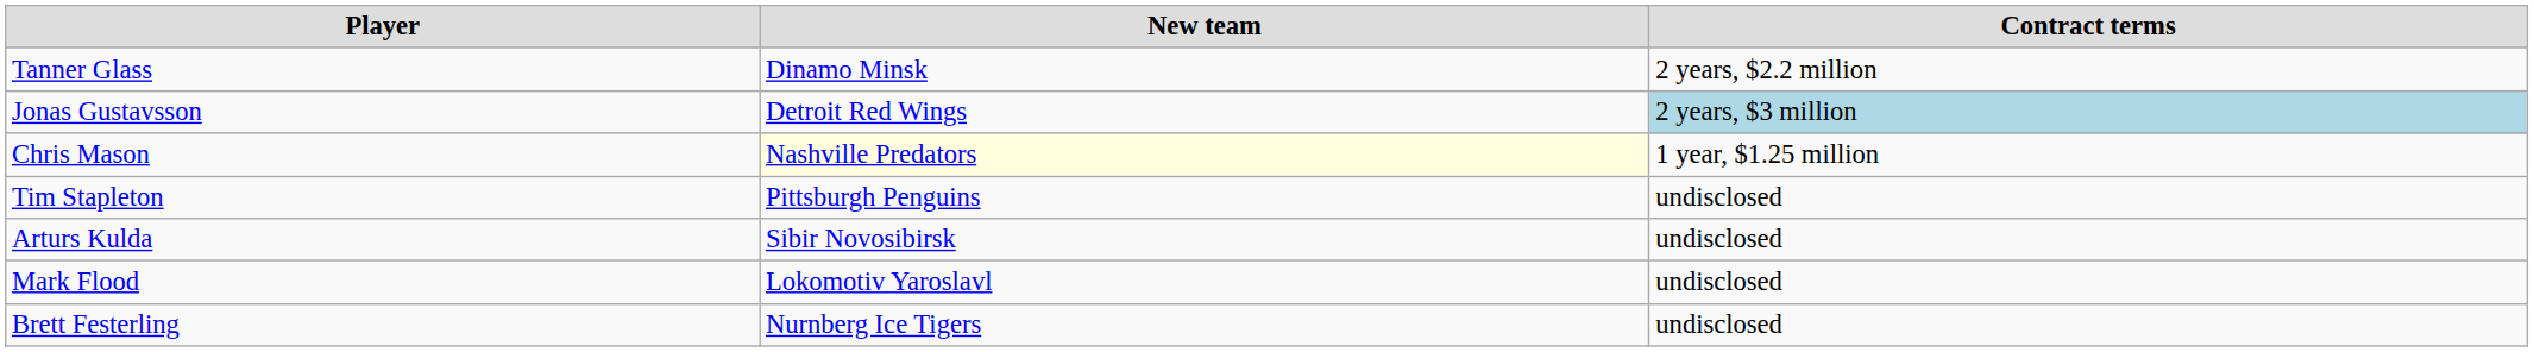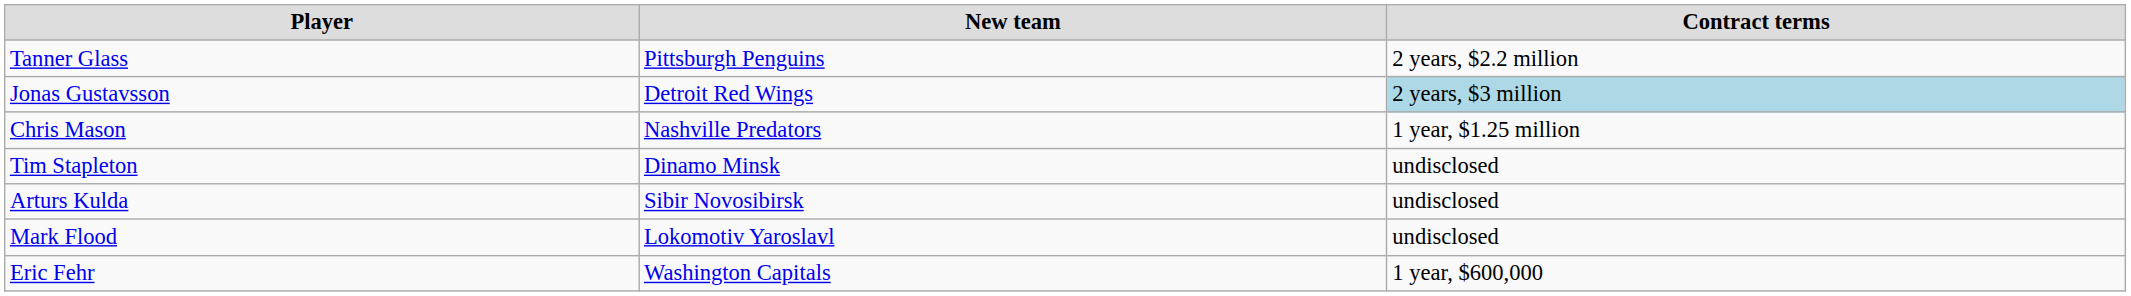 <table class="wikitable" style="width:95%;">
 <tr style="text-align:center; background:#ddd;">
 <td><strong>Player</strong></td>
 <td><strong>New team</strong></td>
 <td><strong>Contract terms</strong></td>
 </tr>
 <tr>
 <td><a href='#'>Tanner Glass</a></td>
-<td><a href='#'>Dinamo Minsk</a></td>
+<td><a href='#'>Pittsburgh Penguins</a></td>
 <td>2 years, $2.2 million</td>
 </tr>
 <tr>
 <td><a href='#'>Jonas Gustavsson</a></td>
 <td><a href='#'>Detroit Red Wings</a></td>
 <td style="background: lightblue;">2 years, $3 million</td>
 </tr>
 <tr>
 <td><a href='#'>Chris Mason</a></td>
-<td style="background: lightyellow;"><a href='#'>Nashville Predators</a></td>
+<td><a href='#'>Nashville Predators</a></td>
 <td>1 year, $1.25 million</td>
 </tr>
 <tr>
 <td><a href='#'>Tim Stapleton</a></td>
-<td><a href='#'>Pittsburgh Penguins</a></td>
+<td><a href='#'>Dinamo Minsk</a></td>
 <td>undisclosed</td>
 </tr>
 <tr>
 <td><a href='#'>Arturs Kulda</a></td>
 <td><a href='#'>Sibir Novosibirsk</a></td>
 <td>undisclosed</td>
 </tr>
 <tr>
 <td><a href='#'>Mark Flood</a></td>
 <td><a href='#'>Lokomotiv Yaroslavl</a></td>
 <td>undisclosed</td>
 </tr>
 <tr>
-<td><a href='#'>Brett Festerling</a></td>
-<td><a href='#'>Nurnberg Ice Tigers</a></td>
-<td>undisclosed</td>
+<td><a href='#'>Eric Fehr</a></td>
+<td><a href='#'>Washington Capitals</a></td>
+<td>1 year, $600,000</td>
 </tr>
 </table>
